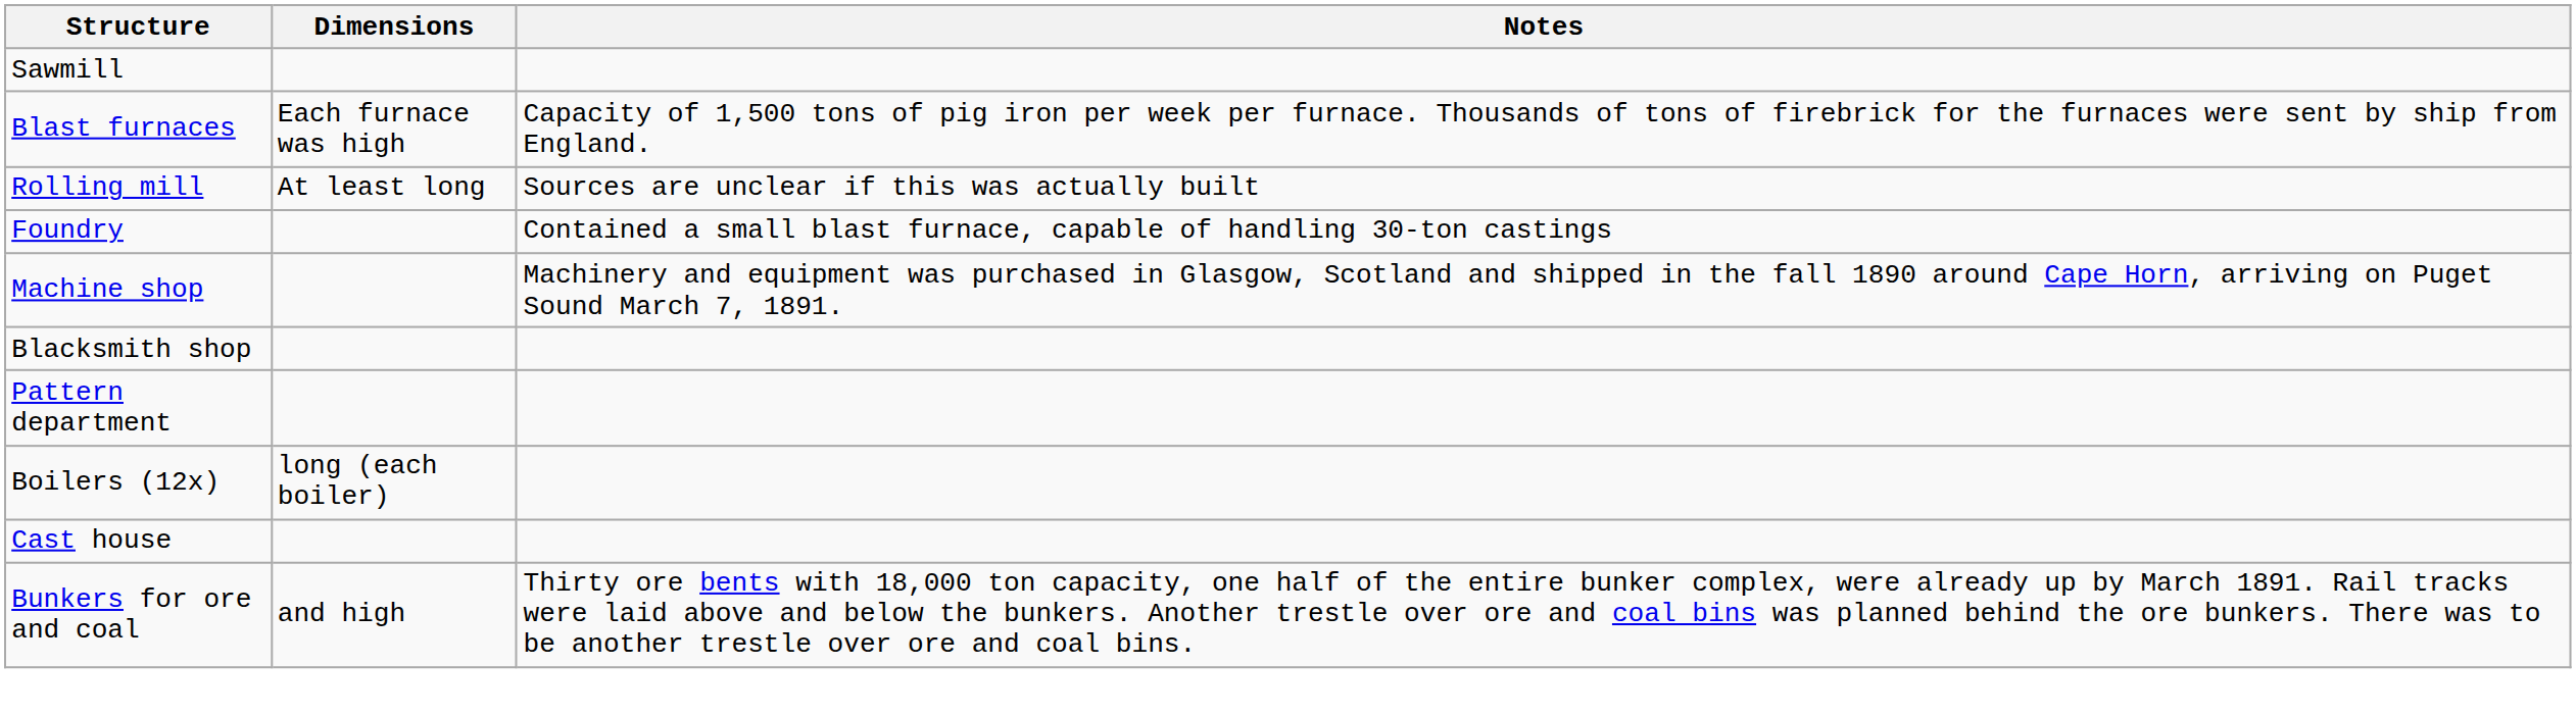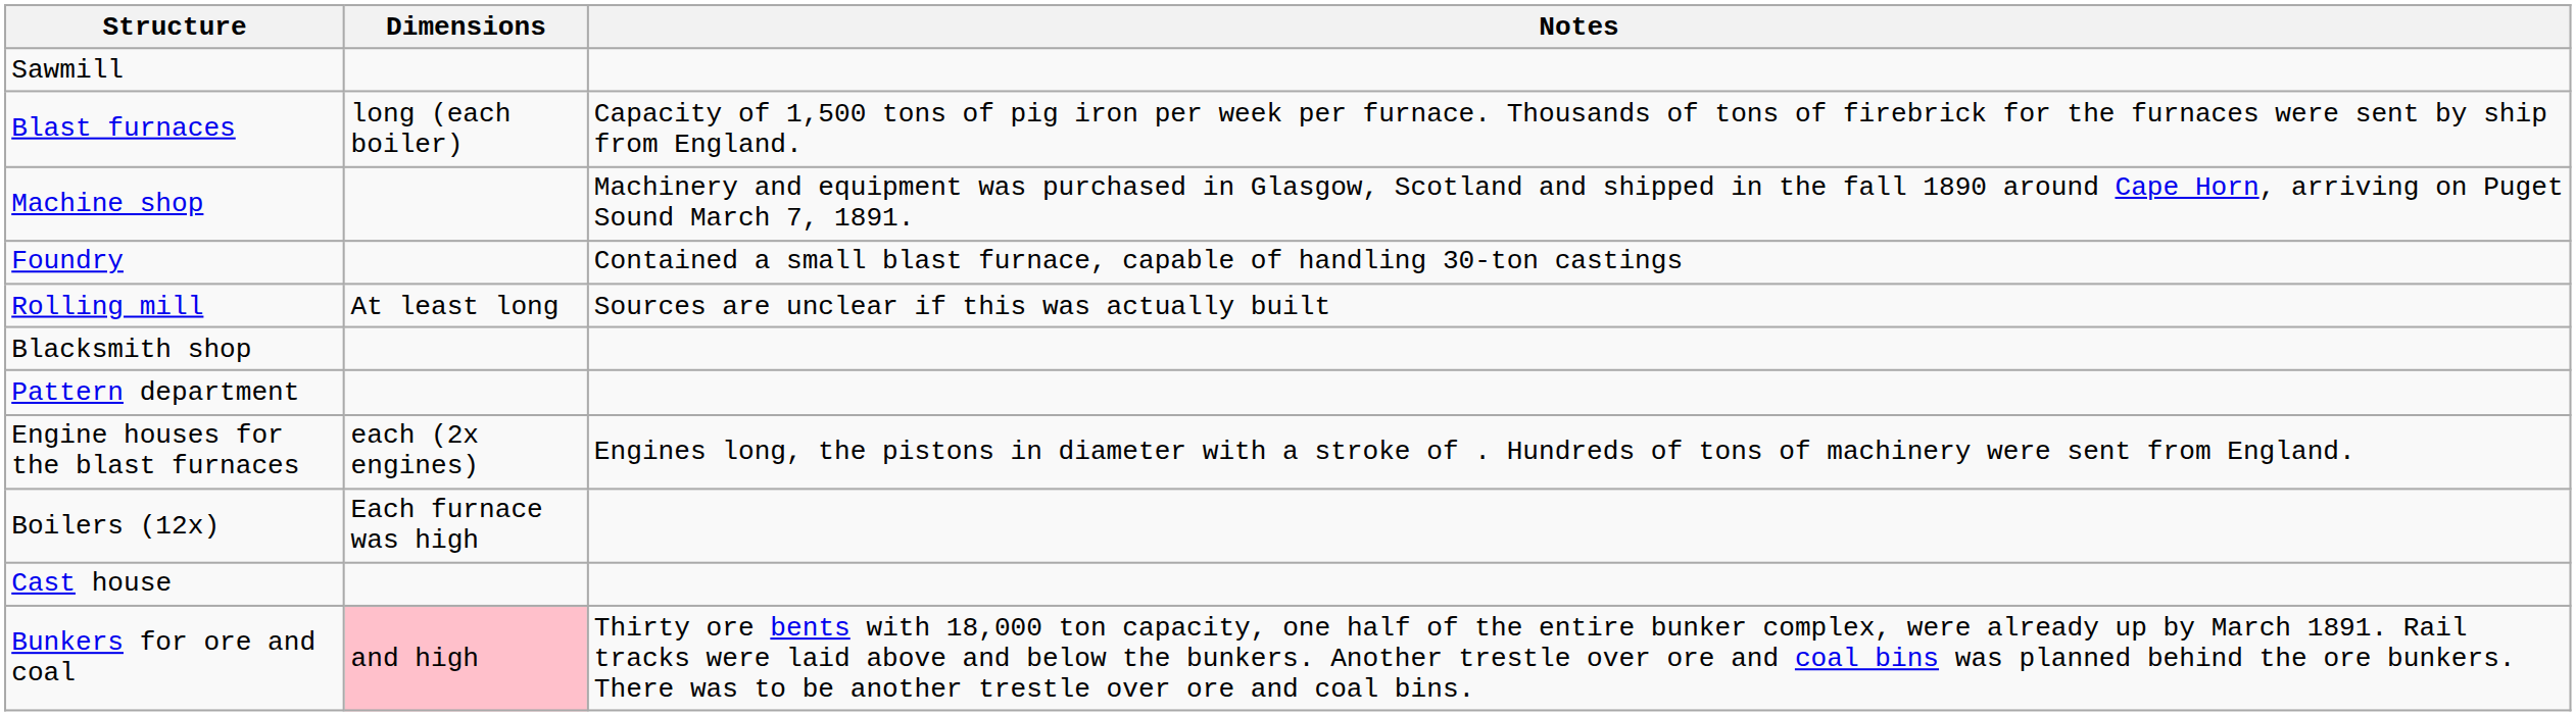 <table class="wikitable">
 <tr>
 <th>Structure</th>
 <th>Dimensions</th>
 <th>Notes</th>
 </tr>
 <tr>
 <td>Sawmill</td>
 <td></td>
 <td></td>
 </tr>
 <tr>
 <td><a href='#'>Blast furnaces</a></td>
-<td>Each furnace was  high</td>
+<td> long (each boiler)</td>
 <td>Capacity of 1,500 tons of pig iron per week per furnace. Thousands of tons of firebrick for the furnaces were sent by ship from England.</td>
 </tr>
 <tr>
-<td><a href='#'>Rolling mill</a></td>
-<td>At least  long</td>
-<td>Sources are unclear if this was actually built</td>
+<td><a href='#'>Machine shop</a></td>
+<td></td>
+<td>Machinery and equipment was purchased in Glasgow, Scotland and shipped in the fall 1890 around <a href='#'>Cape Horn</a>, arriving on Puget Sound March 7, 1891.</td>
 </tr>
 <tr>
 <td><a href='#'>Foundry</a></td>
 <td></td>
 <td>Contained a small blast furnace, capable of handling 30-ton castings</td>
 </tr>
 <tr>
-<td><a href='#'>Machine shop</a></td>
-<td></td>
-<td>Machinery and equipment was purchased in Glasgow, Scotland and shipped in the fall 1890 around <a href='#'>Cape Horn</a>, arriving on Puget Sound March 7, 1891.</td>
+<td><a href='#'>Rolling mill</a></td>
+<td>At least  long</td>
+<td>Sources are unclear if this was actually built</td>
 </tr>
 <tr>
 <td>Blacksmith shop</td>
 <td></td>
 <td></td>
 </tr>
 <tr>
 <td><a href='#'>Pattern</a> department</td>
 <td></td>
 <td></td>
 </tr>
 <tr>
+<td>Engine houses for the blast furnaces</td>
+<td> each (2x engines)</td>
+<td>Engines  long, the pistons  in diameter with a stroke of . Hundreds of tons of machinery were sent from England.</td>
+</tr>
+<tr>
 <td>Boilers (12x)</td>
-<td> long (each boiler)</td>
+<td>Each furnace was  high</td>
 <td></td>
 </tr>
 <tr>
 <td><a href='#'>Cast</a> house</td>
 <td></td>
 <td></td>
 </tr>
 <tr>
 <td><a href='#'>Bunkers</a> for ore and coal</td>
-<td> and  high</td>
+<td style="background: pink;"> and  high</td>
 <td>Thirty ore <a href='#'>bents</a> with 18,000 ton capacity, one half of the entire bunker complex, were already up by March 1891. Rail tracks were laid above and below the bunkers. Another trestle over ore and <a href='#'>coal bins</a> was planned behind the ore bunkers. There was to be another trestle over ore and coal bins.</td>
 </tr>
 </table>
